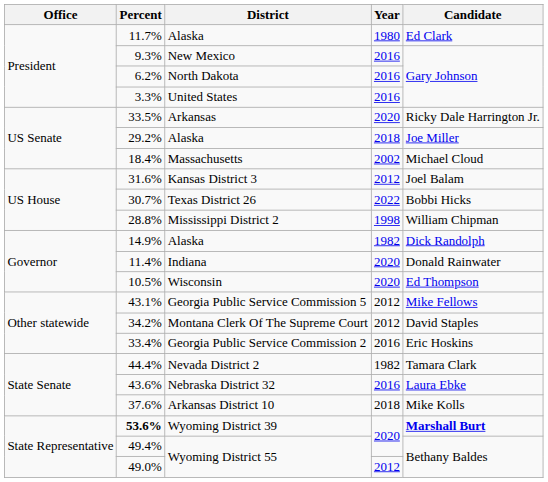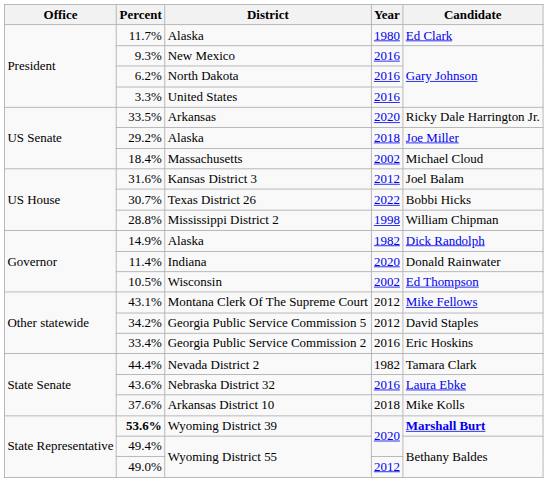 <table class="wikitable">
 <tr>
 <th>Office</th>
 <th>Percent</th>
 <th>District</th>
 <th>Year</th>
 <th>Candidate</th>
 </tr>
 <tr>
 <td rowspan="4">President</td>
 <td align=right>11.7%</td>
 <td>Alaska</td>
 <td><a href='#'>1980</a></td>
 <td><a href='#'>Ed Clark</a></td>
 </tr>
 <tr>
 <td align=right>9.3%</td>
 <td>New Mexico</td>
 <td><a href='#'>2016</a></td>
 <td rowspan="3"><a href='#'>Gary Johnson</a></td>
 </tr>
 <tr>
 <td align=right>6.2%</td>
 <td>North Dakota</td>
 <td><a href='#'>2016</a></td>
 </tr>
 <tr>
 <td align=right>3.3%</td>
 <td>United States</td>
 <td><a href='#'>2016</a></td>
 </tr>
 <tr>
 <td rowspan="3">US Senate</td>
 <td align=right>33.5%</td>
 <td>Arkansas</td>
 <td><a href='#'>2020</a></td>
 <td>Ricky Dale Harrington Jr.</td>
 </tr>
 <tr>
 <td align=right>29.2%</td>
 <td>Alaska</td>
 <td><a href='#'>2018</a></td>
 <td><a href='#'>Joe Miller</a></td>
 </tr>
 <tr>
 <td align=right>18.4%</td>
 <td>Massachusetts</td>
 <td><a href='#'>2002</a></td>
 <td>Michael Cloud</td>
 </tr>
 <tr>
 <td rowspan="3">US House</td>
 <td align=right>31.6%</td>
 <td>Kansas District 3</td>
 <td><a href='#'>2012</a></td>
 <td>Joel Balam</td>
 </tr>
 <tr>
 <td align=right>30.7%</td>
 <td>Texas District 26</td>
 <td><a href='#'>2022</a></td>
 <td>Bobbi Hicks</td>
 </tr>
 <tr>
 <td align=right>28.8%</td>
 <td>Mississippi District 2</td>
 <td><a href='#'>1998</a></td>
 <td>William Chipman</td>
 </tr>
 <tr>
 <td rowspan="3">Governor</td>
 <td align=right>14.9%</td>
 <td>Alaska</td>
 <td><a href='#'>1982</a></td>
 <td><a href='#'>Dick Randolph</a></td>
 </tr>
 <tr>
 <td align=right>11.4%</td>
 <td>Indiana</td>
 <td><a href='#'>2020</a></td>
 <td>Donald Rainwater</td>
 </tr>
 <tr>
 <td align=right>10.5%</td>
 <td>Wisconsin</td>
-<td><a href='#'>2020</a></td>
+<td><a href='#'>2002</a></td>
 <td><a href='#'>Ed Thompson</a></td>
 </tr>
 <tr>
 <td rowspan="3">Other statewide</td>
 <td align=right>43.1%</td>
-<td>Georgia Public Service Commission 5</td>
+<td>Montana Clerk Of The Supreme Court</td>
 <td>2012</td>
 <td><a href='#'>Mike Fellows</a></td>
 </tr>
 <tr>
 <td align=right>34.2%</td>
-<td>Montana Clerk Of The Supreme Court</td>
+<td>Georgia Public Service Commission 5</td>
 <td>2012</td>
 <td>David Staples</td>
 </tr>
 <tr>
 <td align=right>33.4%</td>
 <td>Georgia Public Service Commission 2</td>
 <td>2016</td>
 <td>Eric Hoskins</td>
 </tr>
 <tr>
 <td rowspan="3">State Senate</td>
 <td align=right>44.4%</td>
 <td>Nevada District 2</td>
 <td>1982</td>
 <td>Tamara Clark</td>
 </tr>
 <tr>
 <td align=right>43.6%</td>
 <td>Nebraska District 32</td>
 <td><a href='#'>2016</a></td>
 <td><a href='#'>Laura Ebke</a></td>
 </tr>
 <tr>
 <td align=right>37.6%</td>
 <td>Arkansas District 10</td>
 <td>2018</td>
 <td>Mike Kolls</td>
 </tr>
 <tr>
 <td rowspan="3">State Representative</td>
 <td align=right><strong>53.6%</strong></td>
 <td>Wyoming District 39</td>
 <td rowspan="2"><a href='#'>2020</a></td>
 <td><strong><a href='#'>Marshall Burt</a></strong></td>
 </tr>
 <tr>
 <td align=right>49.4%</td>
 <td rowspan="2">Wyoming District 55</td>
 <td rowspan="2">Bethany Baldes</td>
 </tr>
 <tr>
 <td align=right>49.0%</td>
 <td><a href='#'>2012</a></td>
 </tr>
 </table>
